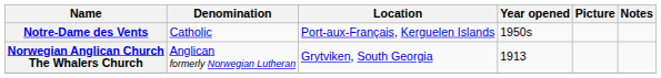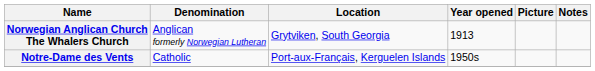 <table class="wikitable sortable plainrowheaders">
 <tr>
 <th scope="col">Name</th>
 <th scope="col">Denomination</th>
 <th scope="col">Location</th>
 <th scope="col">Year opened</th>
 <th scope="col" class="unsortable">Picture</th>
 <th scope="col" class="unsortable">Notes</th>
 </tr>
 <tr>
+<th scope="row"><a href='#'>Norwegian Anglican Church</a><br> The Whalers Church</th>
+<td><a href='#'>Anglican</a><br><em><small>formerly <a href='#'>Norwegian Lutheran</a></small></em></td>
+<td><a href='#'>Grytviken</a>, <a href='#'>South Georgia</a></td>
+<td>1913</td>
+<td></td>
+<td></td>
+</tr>
+<tr>
 <th scope="row"><a href='#'>Notre-Dame des Vents</a></th>
 <td><a href='#'>Catholic</a></td>
 <td><a href='#'>Port-aux-Français</a>, <a href='#'>Kerguelen Islands</a></td>
 <td>1950s</td>
 <td></td>
 <td></td>
 </tr>
 <tr>
-<th scope="row"><a href='#'>Norwegian Anglican Church</a><br> The Whalers Church</th>
-<td><a href='#'>Anglican</a><br><em><small>formerly <a href='#'>Norwegian Lutheran</a></small></em></td>
-<td><a href='#'>Grytviken</a>, <a href='#'>South Georgia</a></td>
-<td>1913</td>
-<td></td>
-<td></td>
-</tr>
-<tr>
 </tr>
 </table>
